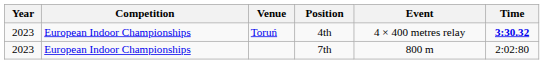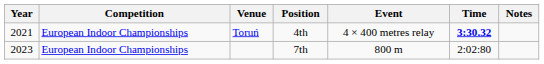 <table class="wikitable" width=55% style="font-size:90%; text-align:center;">
 <tr>
 <th>Year</th>
 <th>Competition</th>
 <th>Venue</th>
 <th>Position</th>
 <th>Event</th>
 <th>Time</th>
+<th>Notes</th>
 </tr>
 <tr>
-<td>2023</td>
+<td>2021</td>
 <td align=left><a href='#'>European Indoor Championships</a></td>
 <td align=left> <a href='#'>Toruń</a></td>
 <td>4th</td>
 <td>4 × 400 metres relay</td>
 <td><strong><a href='#'>3:30.32</a></strong></td>
+<td></td>
 </tr>
 <tr>
 <td>2023</td>
 <td align=left><a href='#'>European Indoor Championships</a></td>
 <td align=left></td>
 <td>7th</td>
 <td>800 m</td>
 <td>2:02:80</td>
+<td></td>
 </tr>
 </table>
